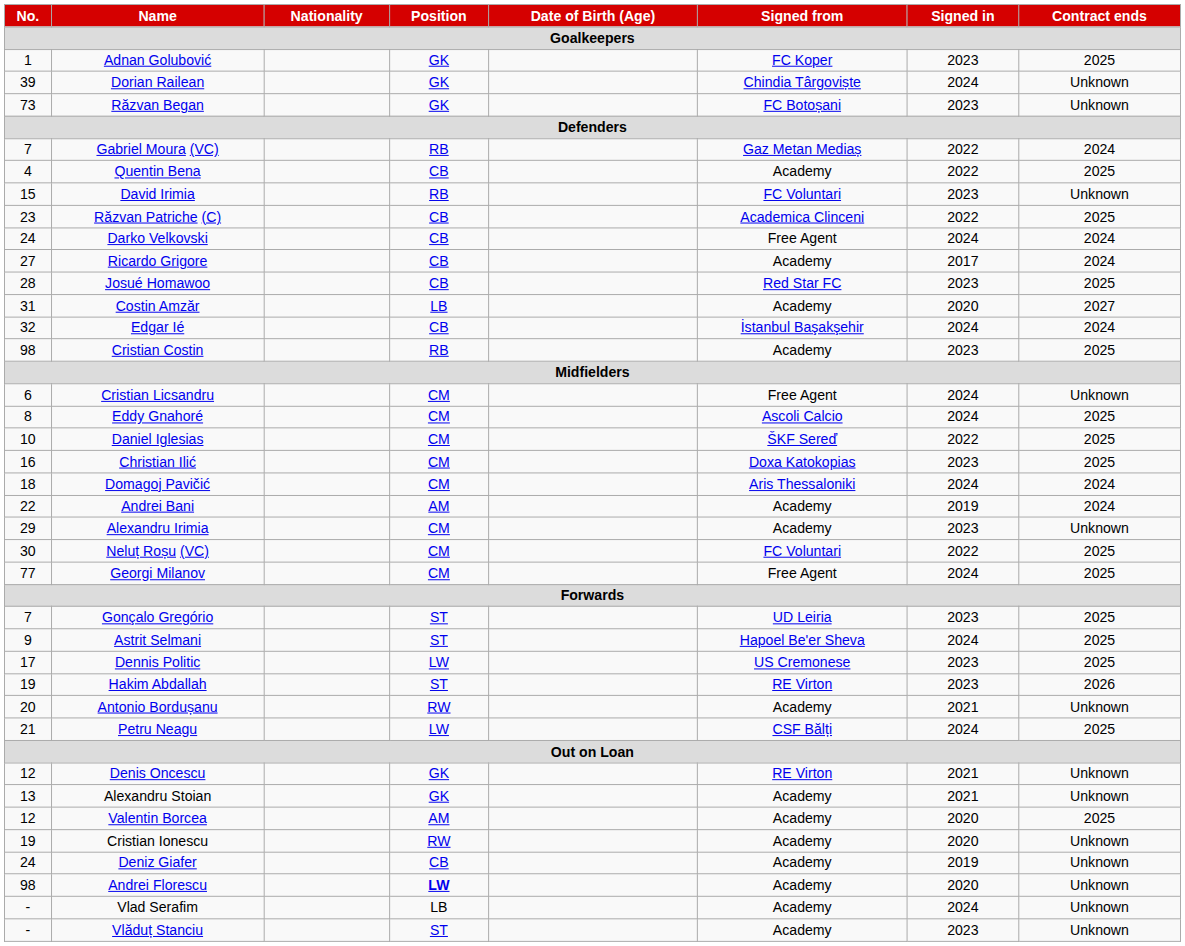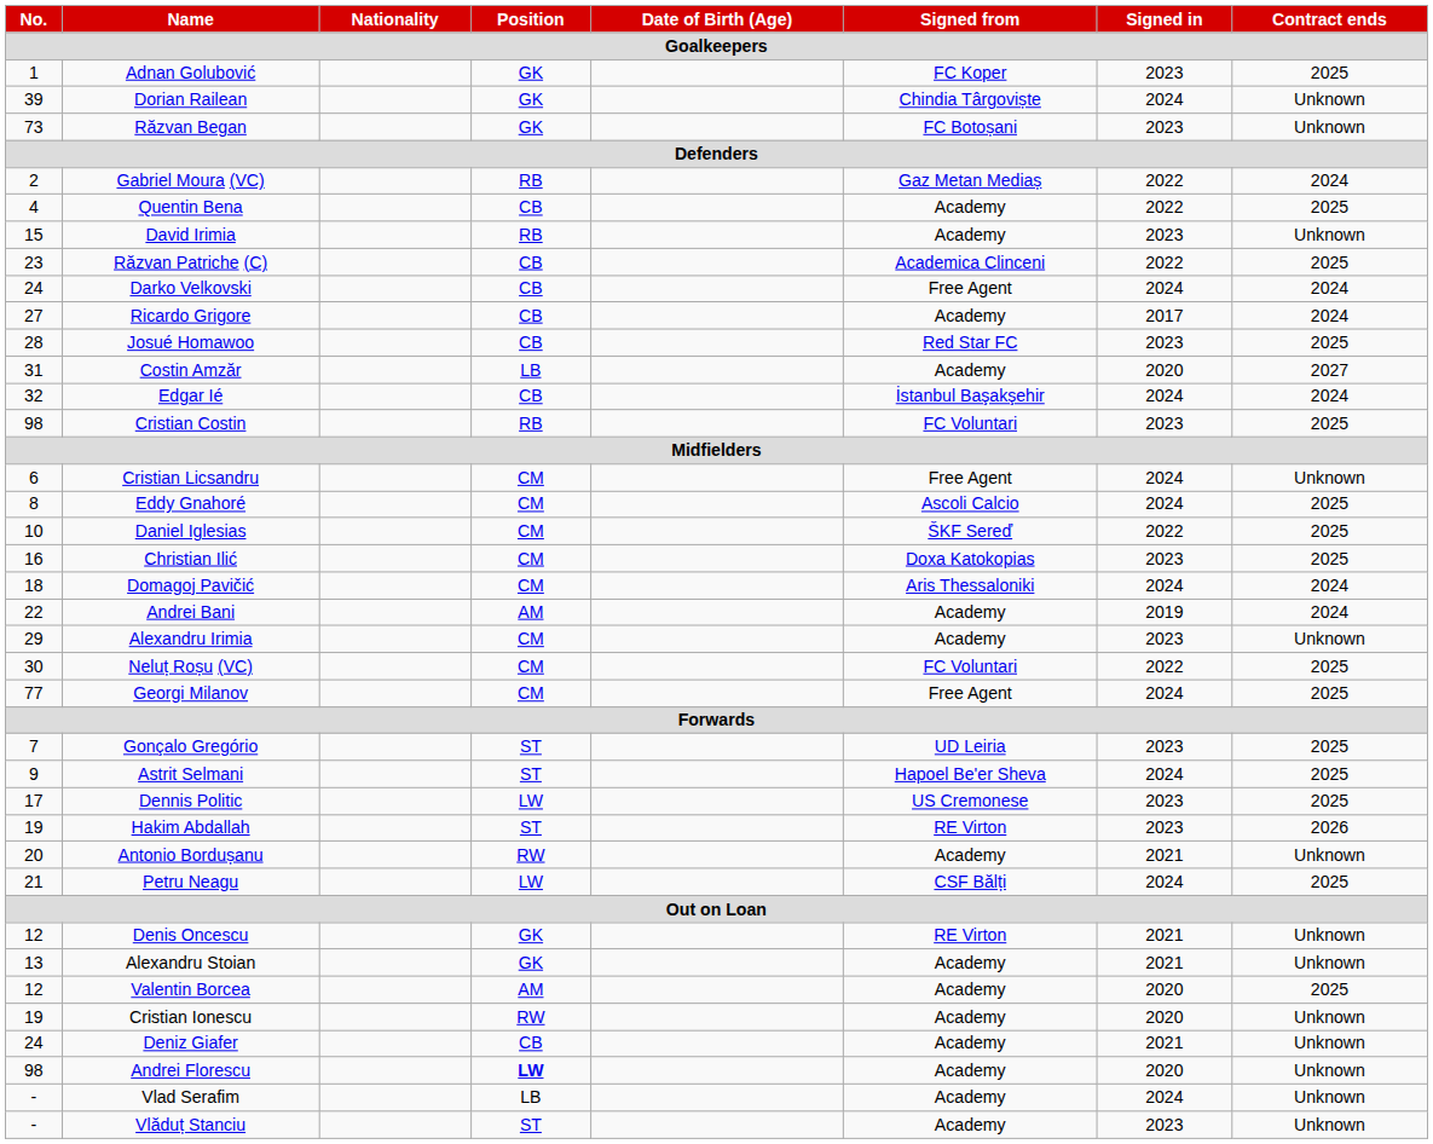 <table class="wikitable"  style="text-align:center; font-size:90%; width:95%;">
 <tr>
 <th style="background:#d50000; color:white; text-align:center;">No.</th>
 <th style="background:#d50000; color:white; text-align:center;">Name</th>
 <th style="background:#d50000; color:white; text-align:center;">Nationality</th>
 <th style="background:#d50000; color:white; text-align:center;">Position</th>
 <th style="background:#d50000; color:white; text-align:center;">Date of Birth (Age)</th>
 <th style="background:#d50000; color:white; text-align:center;">Signed from</th>
 <th style="background:#d50000; color:white; text-align:center;">Signed in</th>
 <th style="background:#d50000; color:white; text-align:center;">Contract ends</th>
 </tr>
 <tr>
 <th colspan="10"  style="background:#dcdcdc; text-align:centre;">Goalkeepers</th>
 </tr>
 <tr>
 <td>1</td>
 <td><a href='#'>Adnan Golubović</a></td>
 <td></td>
 <td><a href='#'>GK</a></td>
 <td></td>
 <td> <a href='#'>FC Koper</a></td>
 <td>2023</td>
 <td>2025</td>
 </tr>
 <tr>
 <td>39</td>
 <td><a href='#'>Dorian Railean</a></td>
 <td></td>
 <td><a href='#'>GK</a></td>
 <td></td>
 <td><a href='#'>Chindia Târgoviște</a></td>
 <td>2024</td>
 <td>Unknown</td>
 </tr>
 <tr>
 <td>73</td>
 <td><a href='#'>Răzvan Began</a></td>
 <td></td>
 <td><a href='#'>GK</a></td>
 <td></td>
 <td><a href='#'>FC Botoșani</a></td>
 <td>2023</td>
 <td>Unknown</td>
 </tr>
 <tr>
 <th colspan="10"  style="background:#dcdcdc; text-align:centre;">Defenders</th>
 </tr>
 <tr>
-<td>7</td>
+<td>2</td>
 <td><a href='#'>Gabriel Moura</a> <a href='#'>(VC)</a></td>
 <td></td>
 <td><a href='#'>RB</a></td>
 <td></td>
 <td><a href='#'>Gaz Metan Mediaș</a></td>
 <td>2022</td>
 <td>2024</td>
 </tr>
 <tr>
 <td>4</td>
 <td><a href='#'>Quentin Bena</a></td>
 <td></td>
 <td><a href='#'>CB</a></td>
 <td></td>
 <td>Academy</td>
 <td>2022</td>
 <td>2025</td>
 </tr>
 <tr>
 <td>15</td>
 <td><a href='#'>David Irimia</a></td>
 <td></td>
 <td><a href='#'>RB</a></td>
 <td></td>
-<td><a href='#'>FC Voluntari</a></td>
+<td>Academy</td>
 <td>2023</td>
 <td>Unknown</td>
 </tr>
 <tr>
 <td>23</td>
 <td><a href='#'>Răzvan Patriche</a> <a href='#'>(C)</a></td>
 <td></td>
 <td><a href='#'>CB</a></td>
 <td></td>
 <td><a href='#'>Academica Clinceni</a></td>
 <td>2022</td>
 <td>2025</td>
 </tr>
 <tr>
 <td>24</td>
 <td><a href='#'>Darko Velkovski</a></td>
 <td></td>
 <td><a href='#'>CB</a></td>
 <td></td>
 <td>Free Agent</td>
 <td>2024</td>
 <td>2024</td>
 </tr>
 <tr>
 <td>27</td>
 <td><a href='#'>Ricardo Grigore</a></td>
 <td></td>
 <td><a href='#'>CB</a></td>
 <td></td>
 <td>Academy</td>
 <td>2017</td>
 <td>2024</td>
 </tr>
 <tr>
 <td>28</td>
 <td><a href='#'>Josué Homawoo</a></td>
 <td></td>
 <td><a href='#'>CB</a></td>
 <td></td>
 <td> <a href='#'>Red Star FC</a></td>
 <td>2023</td>
 <td>2025</td>
 </tr>
 <tr>
 <td>31</td>
 <td><a href='#'>Costin Amzăr</a></td>
 <td></td>
 <td><a href='#'>LB</a></td>
 <td></td>
 <td>Academy</td>
 <td>2020</td>
 <td>2027</td>
 </tr>
 <tr>
 <td>32</td>
 <td><a href='#'>Edgar Ié</a></td>
 <td></td>
 <td><a href='#'>CB</a></td>
 <td></td>
 <td> <a href='#'>İstanbul Başakşehir</a></td>
 <td>2024</td>
 <td>2024</td>
 </tr>
 <tr>
 <td>98</td>
 <td><a href='#'>Cristian Costin</a></td>
 <td></td>
 <td><a href='#'>RB</a></td>
 <td></td>
-<td>Academy</td>
+<td><a href='#'>FC Voluntari</a></td>
 <td>2023</td>
 <td>2025</td>
 </tr>
 <tr>
 <th colspan="10"  style="background:#dcdcdc; text-align:centre;">Midfielders</th>
 </tr>
 <tr>
 <td>6</td>
 <td><a href='#'>Cristian Licsandru</a></td>
 <td></td>
 <td><a href='#'>CM</a></td>
 <td></td>
 <td>Free Agent</td>
 <td>2024</td>
 <td>Unknown</td>
 </tr>
 <tr>
 <td>8</td>
 <td><a href='#'>Eddy Gnahoré</a></td>
 <td></td>
 <td><a href='#'>CM</a></td>
 <td></td>
 <td> <a href='#'>Ascoli Calcio</a></td>
 <td>2024</td>
 <td>2025</td>
 </tr>
 <tr>
 <td>10</td>
 <td><a href='#'>Daniel Iglesias</a></td>
 <td></td>
 <td><a href='#'>CM</a></td>
 <td></td>
 <td> <a href='#'>ŠKF Sereď</a></td>
 <td>2022</td>
 <td>2025</td>
 </tr>
 <tr>
 <td>16</td>
 <td><a href='#'>Christian Ilić</a></td>
 <td></td>
 <td><a href='#'>CM</a></td>
 <td></td>
 <td> <a href='#'>Doxa Katokopias</a></td>
 <td>2023</td>
 <td>2025</td>
 </tr>
 <tr>
 <td>18</td>
 <td><a href='#'>Domagoj Pavičić</a></td>
 <td></td>
 <td><a href='#'>CM</a></td>
 <td></td>
 <td> <a href='#'>Aris Thessaloniki</a></td>
 <td>2024</td>
 <td>2024</td>
 </tr>
 <tr>
 <td>22</td>
 <td><a href='#'>Andrei Bani</a></td>
 <td></td>
 <td><a href='#'>AM</a></td>
 <td></td>
 <td>Academy</td>
 <td>2019</td>
 <td>2024</td>
 </tr>
 <tr>
 <td>29</td>
 <td><a href='#'>Alexandru Irimia</a></td>
 <td></td>
 <td><a href='#'>CM</a></td>
 <td></td>
 <td>Academy</td>
 <td>2023</td>
 <td>Unknown</td>
 </tr>
 <tr>
 <td>30</td>
 <td><a href='#'>Neluț Roșu</a> <a href='#'>(VC)</a></td>
 <td></td>
 <td><a href='#'>CM</a></td>
 <td></td>
 <td><a href='#'>FC Voluntari</a></td>
 <td>2022</td>
 <td>2025</td>
 </tr>
 <tr>
 <td>77</td>
 <td><a href='#'>Georgi Milanov</a></td>
 <td></td>
 <td><a href='#'>CM</a></td>
 <td></td>
 <td>Free Agent</td>
 <td>2024</td>
 <td>2025</td>
 </tr>
 <tr>
 <th colspan="10"  style="background:#dcdcdc; text-align:centre;">Forwards</th>
 </tr>
 <tr>
 <td>7</td>
 <td><a href='#'>Gonçalo Gregório</a></td>
 <td></td>
 <td><a href='#'>ST</a></td>
 <td></td>
 <td> <a href='#'>UD Leiria</a></td>
 <td>2023</td>
 <td>2025</td>
 </tr>
 <tr>
 <td>9</td>
 <td><a href='#'>Astrit Selmani</a></td>
 <td></td>
 <td><a href='#'>ST</a></td>
 <td></td>
 <td> <a href='#'>Hapoel Be'er Sheva</a></td>
 <td>2024</td>
 <td>2025</td>
 </tr>
 <tr>
 <td>17</td>
 <td><a href='#'>Dennis Politic</a></td>
 <td></td>
 <td><a href='#'>LW</a></td>
 <td></td>
 <td> <a href='#'>US Cremonese</a></td>
 <td>2023</td>
 <td>2025</td>
 </tr>
 <tr>
 <td>19</td>
 <td><a href='#'>Hakim Abdallah</a></td>
 <td></td>
 <td><a href='#'>ST</a></td>
 <td></td>
 <td> <a href='#'>RE Virton</a></td>
 <td>2023</td>
 <td>2026</td>
 </tr>
 <tr>
 <td>20</td>
 <td><a href='#'>Antonio Bordușanu</a></td>
 <td></td>
 <td><a href='#'>RW</a></td>
 <td></td>
 <td>Academy</td>
 <td>2021</td>
 <td>Unknown</td>
 </tr>
 <tr>
 <td>21</td>
 <td><a href='#'>Petru Neagu</a></td>
 <td></td>
 <td><a href='#'>LW</a></td>
 <td></td>
 <td> <a href='#'>CSF Bălți</a></td>
 <td>2024</td>
 <td>2025</td>
 </tr>
 <tr>
 <th colspan="10"  style="background:#dcdcdc; text-align:centre;">Out on Loan</th>
 </tr>
 <tr>
 <td>12</td>
 <td><a href='#'>Denis Oncescu</a></td>
 <td></td>
 <td><a href='#'>GK</a></td>
 <td></td>
 <td> <a href='#'>RE Virton</a></td>
 <td>2021</td>
 <td>Unknown</td>
 </tr>
 <tr>
 <td>13</td>
 <td>Alexandru Stoian</td>
 <td></td>
 <td><a href='#'>GK</a></td>
 <td></td>
 <td>Academy</td>
 <td>2021</td>
 <td>Unknown</td>
 </tr>
 <tr>
 <td>12</td>
 <td><a href='#'>Valentin Borcea</a></td>
 <td></td>
 <td><a href='#'>AM</a></td>
 <td></td>
 <td>Academy</td>
 <td>2020</td>
 <td>2025</td>
 </tr>
 <tr>
 <td>19</td>
 <td>Cristian Ionescu</td>
 <td></td>
 <td><a href='#'>RW</a></td>
 <td></td>
 <td>Academy</td>
 <td>2020</td>
 <td>Unknown</td>
 </tr>
 <tr>
 <td>24</td>
 <td><a href='#'>Deniz Giafer</a></td>
 <td></td>
 <td><a href='#'>CB</a></td>
 <td></td>
 <td>Academy</td>
-<td>2019</td>
+<td>2021</td>
 <td>Unknown</td>
 </tr>
 <tr>
 <td>98</td>
 <td><a href='#'>Andrei Florescu</a></td>
 <td></td>
 <td><strong><a href='#'>LW</a></strong></td>
 <td></td>
 <td>Academy</td>
 <td>2020</td>
 <td>Unknown</td>
 </tr>
 <tr>
 <td>-</td>
 <td>Vlad Serafim</td>
 <td></td>
 <td>LB</td>
 <td></td>
 <td>Academy</td>
 <td>2024</td>
 <td>Unknown</td>
 </tr>
 <tr>
 <td>-</td>
 <td><a href='#'>Vlăduț Stanciu</a></td>
 <td></td>
 <td><a href='#'>ST</a></td>
 <td></td>
 <td>Academy</td>
 <td>2023</td>
 <td>Unknown</td>
 </tr>
 </table>
